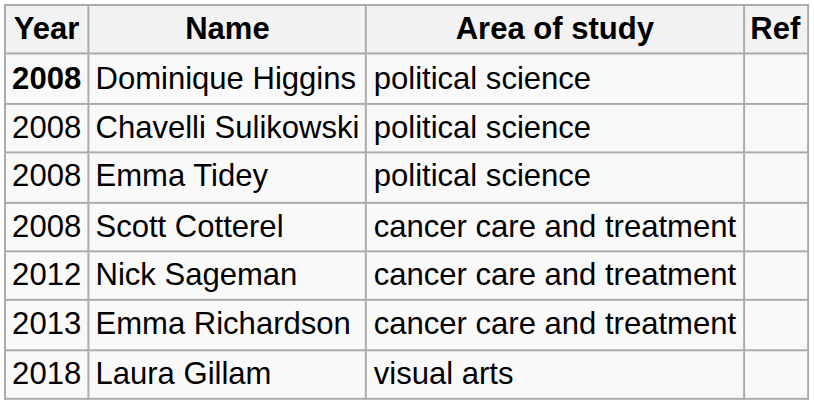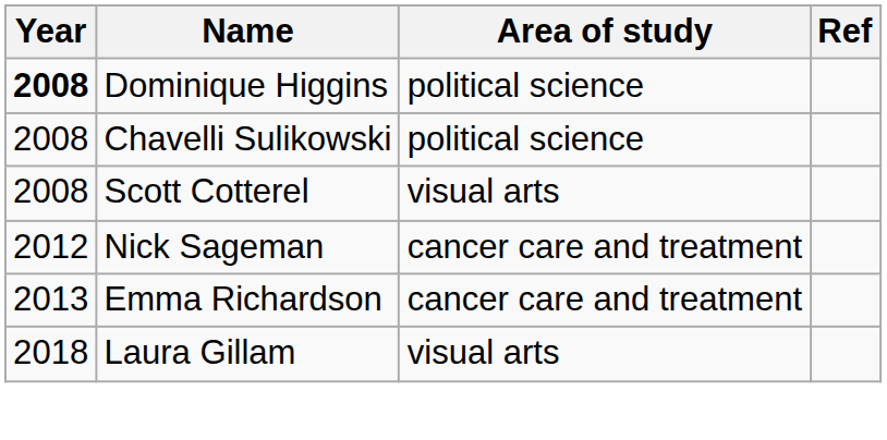 <table class="wikitable">
 <tr>
 <th>Year</th>
 <th>Name</th>
 <th>Area of study</th>
 <th>Ref</th>
 </tr>
 <tr>
 <td><strong>2008</strong></td>
 <td>Dominique Higgins</td>
 <td>political science</td>
 <td></td>
 </tr>
 <tr>
 <td>2008</td>
 <td>Chavelli Sulikowski</td>
 <td>political science</td>
 <td></td>
 </tr>
 <tr>
 <td>2008</td>
-<td>Emma Tidey</td>
-<td>political science</td>
-<td></td>
-</tr>
-<tr>
-<td>2008</td>
 <td>Scott Cotterel</td>
-<td>cancer care and treatment</td>
+<td>visual arts</td>
 <td></td>
 </tr>
 <tr>
 <td>2012</td>
 <td>Nick Sageman</td>
 <td>cancer care and treatment</td>
 <td></td>
 </tr>
 <tr>
 <td>2013</td>
 <td>Emma Richardson</td>
 <td>cancer care and treatment</td>
 <td></td>
 </tr>
 <tr>
 <td>2018</td>
 <td>Laura Gillam</td>
 <td>visual arts</td>
 <td></td>
 </tr>
 </table>
